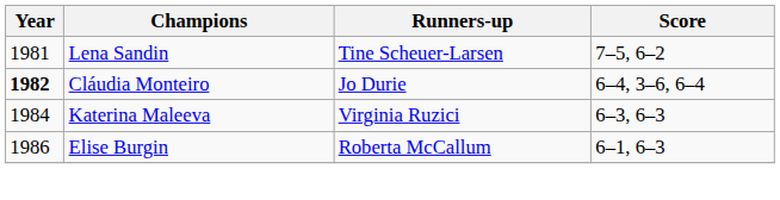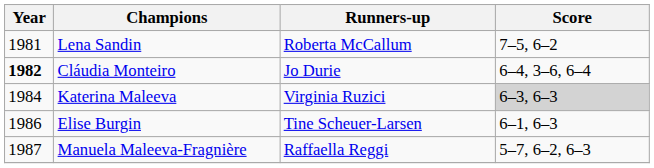 <table class="wikitable">
 <tr>
 <th style="width:40px">Year</th>
 <th style="width:210px">Champions</th>
 <th style="width:200px">Runners-up</th>
 <th style="width:140px" class="unsortable">Score</th>
 </tr>
 <tr>
 <td>1981</td>
 <td> <a href='#'>Lena Sandin</a></td>
-<td> <a href='#'>Tine Scheuer-Larsen</a></td>
+<td> <a href='#'>Roberta McCallum</a></td>
 <td>7–5, 6–2</td>
 </tr>
 <tr>
 <td><strong>1982</strong></td>
 <td> <a href='#'>Cláudia Monteiro</a></td>
 <td> <a href='#'>Jo Durie</a></td>
 <td>6–4, 3–6, 6–4</td>
 </tr>
 <tr>
 <td>1984</td>
 <td> <a href='#'>Katerina Maleeva</a></td>
 <td> <a href='#'>Virginia Ruzici</a></td>
-<td>6–3, 6–3</td>
+<td style="background: lightgrey;">6–3, 6–3</td>
 </tr>
 <tr>
 <td>1986</td>
 <td> <a href='#'>Elise Burgin</a></td>
-<td> <a href='#'>Roberta McCallum</a></td>
+<td> <a href='#'>Tine Scheuer-Larsen</a></td>
 <td>6–1, 6–3</td>
+</tr>
+<tr>
+<td>1987</td>
+<td> <a href='#'>Manuela Maleeva-Fragnière</a></td>
+<td> <a href='#'>Raffaella Reggi</a></td>
+<td>5–7, 6–2, 6–3</td>
 </tr>
 <tr>
 </tr>
 </table>
